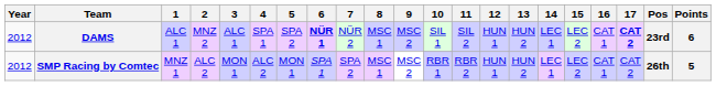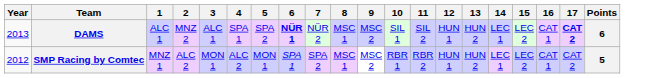 <table class="wikitable" style="text-align:center; font-size:85%">
 <tr>
 <th>Year</th>
 <th>Team</th>
 <th>1</th>
 <th>2</th>
 <th>3</th>
 <th>4</th>
 <th>5</th>
 <th>6</th>
 <th>7</th>
 <th>8</th>
 <th>9</th>
 <th>10</th>
 <th>11</th>
 <th>12</th>
 <th>13</th>
 <th>14</th>
 <th>15</th>
 <th>16</th>
 <th>17</th>
-<th>Pos</th>
 <th>Points</th>
 </tr>
 <tr>
-<td><a href='#'>2012</a></td>
+<td><a href='#'>2013</a></td>
 <th><a href='#'>DAMS</a></th>
 <td style="background:#CFCFFF;"><a href='#'>ALC<br>1</a><br></td>
 <td style="background:#EFCFFF;"><a href='#'>MNZ<br>2</a><br></td>
 <td style="background:#CFCFFF;"><a href='#'>ALC<br>1</a><br></td>
 <td style="background:#EFCFFF;"><a href='#'>SPA<br>1</a><br></td>
 <td style="background:#EFCFFF;"><a href='#'>SPA<br>2</a><br></td>
 <td style="background:#EFCFFF;"><strong><a href='#'>NÜR<br>1</a><br></strong></td>
 <td style="background:#DFFFDF;"><a href='#'>NÜR<br>2</a><br></td>
 <td style="background:#CFCFFF;"><a href='#'>MSC<br>1</a><br></td>
 <td style="background:#CFCFFF;"><a href='#'>MSC<br>2</a><br></td>
 <td style="background:#DFFFDF;"><a href='#'>SIL<br>1</a><br></td>
 <td style="background:#CFCFFF;"><a href='#'>SIL<br>2</a><br></td>
 <td style="background:#CFCFFF;"><a href='#'>HUN<br>1</a><br></td>
 <td style="background:#CFCFFF;"><a href='#'>HUN<br>2</a><br></td>
 <td style="background:#CFCFFF;"><a href='#'>LEC<br>1</a><br></td>
 <td style="background:#DFFFDF;"><a href='#'>LEC<br>2</a><br></td>
 <td style="background:#EFCFFF;"><a href='#'>CAT<br>1</a><br></td>
 <td style="background:#EFCFFF;"><strong><a href='#'>CAT<br>2</a><br></strong></td>
-<th>23rd</th>
 <th>6</th>
 </tr>
 <tr>
 <td><a href='#'>2012</a></td>
 <th nowrap><a href='#'>SMP Racing by Comtec</a></th>
 <td style="background:#EFCFFF;"><a href='#'>MNZ<br>1</a><br></td>
 <td style="background:#EFCFFF;"><a href='#'>ALC<br>2</a><br></td>
 <td style="background:#CFCFFF;"><a href='#'>MON<br>1</a><br></td>
 <td style="background:#CFCFFF;"><a href='#'>ALC<br>2</a><br></td>
 <td style="background:#CFCFFF;"><a href='#'>MON<br>1</a><br></td>
 <td style="background:#CFCFFF;"><em><a href='#'>SPA<br>1</a></em><br></td>
 <td style="background:#EFCFFF;"><a href='#'>SPA<br>2</a><br></td>
 <td style="background:#EFCFFF;"><a href='#'>MSC<br>1</a><br></td>
 <td style="background:#FFFFFF;"><a href='#'>MSC<br>2</a><br></td>
 <td style="background:#CFCFFF;"><a href='#'>RBR<br>1</a><br></td>
 <td style="background:#CFCFFF;"><a href='#'>RBR<br>2</a><br></td>
 <td style="background:#CFCFFF;"><a href='#'>HUN<br>1</a><br></td>
 <td style="background:#CFCFFF;"><a href='#'>HUN<br>2</a><br></td>
 <td style="background:#EFCFFF;"><a href='#'>LEC<br>1</a><br></td>
 <td style="background:#CFCFFF;"><a href='#'>LEC<br>2</a><br></td>
 <td style="background:#CFCFFF;"><a href='#'>CAT<br>1</a><br></td>
 <td style="background:#CFCFFF;"><a href='#'>CAT<br>2</a><br></td>
-<th>26th</th>
 <th>5</th>
 </tr>
 </table>
